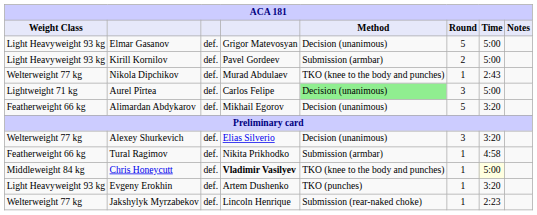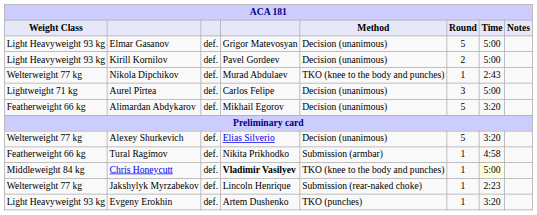 <table class="wikitable" style="font-size: 80%;">
 <tr>
 <th colspan="8" style="background-color: #ccf; color: #000080; text-align: center;"><strong>ACA 181</strong></th>
 </tr>
 <tr>
 <th colspan="1" style="background-color: #E6E8FA; color: #000000; text-align: center;">Weight Class</th>
 <th colspan="1" style="background-color: #E6E8FA; color: #000000; text-align: center;"></th>
 <th colspan="1" style="background-color: #E6E8FA; color: #000000; text-align: center;"></th>
 <th colspan="1" style="background-color: #E6E8FA; color: #000000; text-align: center;"></th>
 <th colspan="1" style="background-color: #E6E8FA; color: #000000; text-align: center;">Method</th>
 <th colspan="1" style="background-color: #E6E8FA; color: #000000; text-align: center;">Round</th>
 <th colspan="1" style="background-color: #E6E8FA; color: #000000; text-align: center;">Time</th>
 <th colspan="1" style="background-color: #E6E8FA; color: #000000; text-align: center;">Notes</th>
 </tr>
 <tr>
 <td>Light Heavyweight 93 kg</td>
 <td> Elmar Gasanov</td>
 <td>def.</td>
 <td> Grigor Matevosyan</td>
 <td>Decision (unanimous)</td>
 <td align=center>5</td>
 <td align=center>5:00</td>
 <td></td>
 </tr>
 <tr>
 <td>Light Heavyweight 93 kg</td>
 <td> Kirill Kornilov</td>
 <td>def.</td>
 <td> Pavel Gordeev</td>
-<td>Submission (armbar)</td>
+<td>Decision (unanimous)</td>
 <td align=center>2</td>
 <td align=center>5:00</td>
 <td></td>
 </tr>
 <tr>
 <td>Welterweight 77 kg</td>
 <td> Nikola Dipchikov</td>
 <td>def.</td>
 <td> Murad Abdulaev</td>
 <td>TKO (knee to the body and punches)</td>
 <td align=center>1</td>
 <td align=center>2:43</td>
 <td></td>
 </tr>
 <tr>
 <td>Lightweight 71 kg</td>
 <td> Aurel Pîrtea</td>
 <td>def.</td>
 <td> Carlos Felipe</td>
-<td style="background: lightgreen;">Decision (unanimous)</td>
+<td>Decision (unanimous)</td>
 <td align=center>3</td>
 <td align=center>5:00</td>
 <td></td>
 </tr>
 <tr>
 <td>Featherweight 66 kg</td>
 <td> Alimardan Abdykarov</td>
 <td>def.</td>
 <td> Mikhail Egorov</td>
 <td>Decision (unanimous)</td>
 <td align=center>5</td>
 <td align=center>3:20</td>
 <td></td>
 </tr>
 <tr>
 <th colspan="8" style="background-color: #ccf; color: #000080; text-align: center;"><strong>Preliminary card</strong></th>
 </tr>
 <tr>
 <td>Welterweight 77 kg</td>
 <td> Alexey Shurkevich</td>
 <td>def.</td>
 <td> <a href='#'>Elias Silverio</a></td>
 <td>Decision (unanimous)</td>
-<td align=center>3</td>
+<td align=center>5</td>
 <td align=center>3:20</td>
 <td></td>
 </tr>
 <tr>
 <td>Featherweight 66 kg</td>
 <td> Tural Ragimov</td>
 <td>def.</td>
 <td> Nikita Prikhodko</td>
 <td>Submission (armbar)</td>
 <td align=center>1</td>
 <td align=center>4:58</td>
 <td></td>
 </tr>
 <tr>
 <td>Middleweight 84 kg</td>
 <td> <a href='#'>Chris Honeycutt</a></td>
 <td>def.</td>
 <td><strong> Vladimir Vasilyev</strong></td>
 <td>TKO (knee to the body and punches)</td>
 <td align=center>1</td>
 <td align=center style="background: lightyellow;">5:00</td>
 <td></td>
 </tr>
 <tr>
+<td>Welterweight 77 kg</td>
+<td> Jakshylyk Myrzabekov</td>
+<td>def.</td>
+<td> Lincoln Henrique</td>
+<td>Submission (rear-naked choke)</td>
+<td align=center>1</td>
+<td align=center>2:23</td>
+<td></td>
+</tr>
+<tr>
 <td>Light Heavyweight 93 kg</td>
 <td> Evgeny Erokhin</td>
 <td>def.</td>
 <td> Artem Dushenko</td>
 <td>TKO (punches)</td>
 <td align=center>1</td>
 <td align=center>3:20</td>
 <td></td>
 </tr>
-<tr>
-<td>Welterweight 77 kg</td>
-<td> Jakshylyk Myrzabekov</td>
-<td>def.</td>
-<td> Lincoln Henrique</td>
-<td>Submission (rear-naked choke)</td>
-<td align=center>1</td>
-<td align=center>2:23</td>
-<td></td>
-</tr>
 </table>
